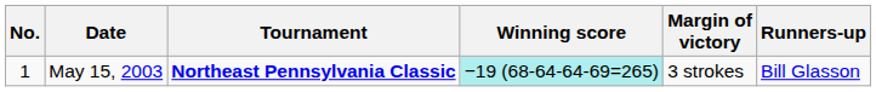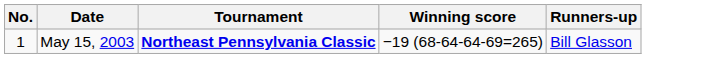 <table class="wikitable" style="font-size:95%;">
 <tr>
 <th>No.</th>
 <th>Date</th>
 <th>Tournament</th>
 <th>Winning score</th>
-<th>Margin of<br>victory</th>
 <th>Runners-up</th>
 </tr>
 <tr>
 <td align=center>1</td>
 <td align=right>May 15, <a href='#'>2003</a></td>
 <td><strong><a href='#'>Northeast Pennsylvania Classic</a></strong></td>
-<td style="background: paleturquoise;">−19 (68-64-64-69=265)</td>
-<td>3 strokes</td>
+<td>−19 (68-64-64-69=265)</td>
 <td> <a href='#'>Bill Glasson</a></td>
 </tr>
 </table>
